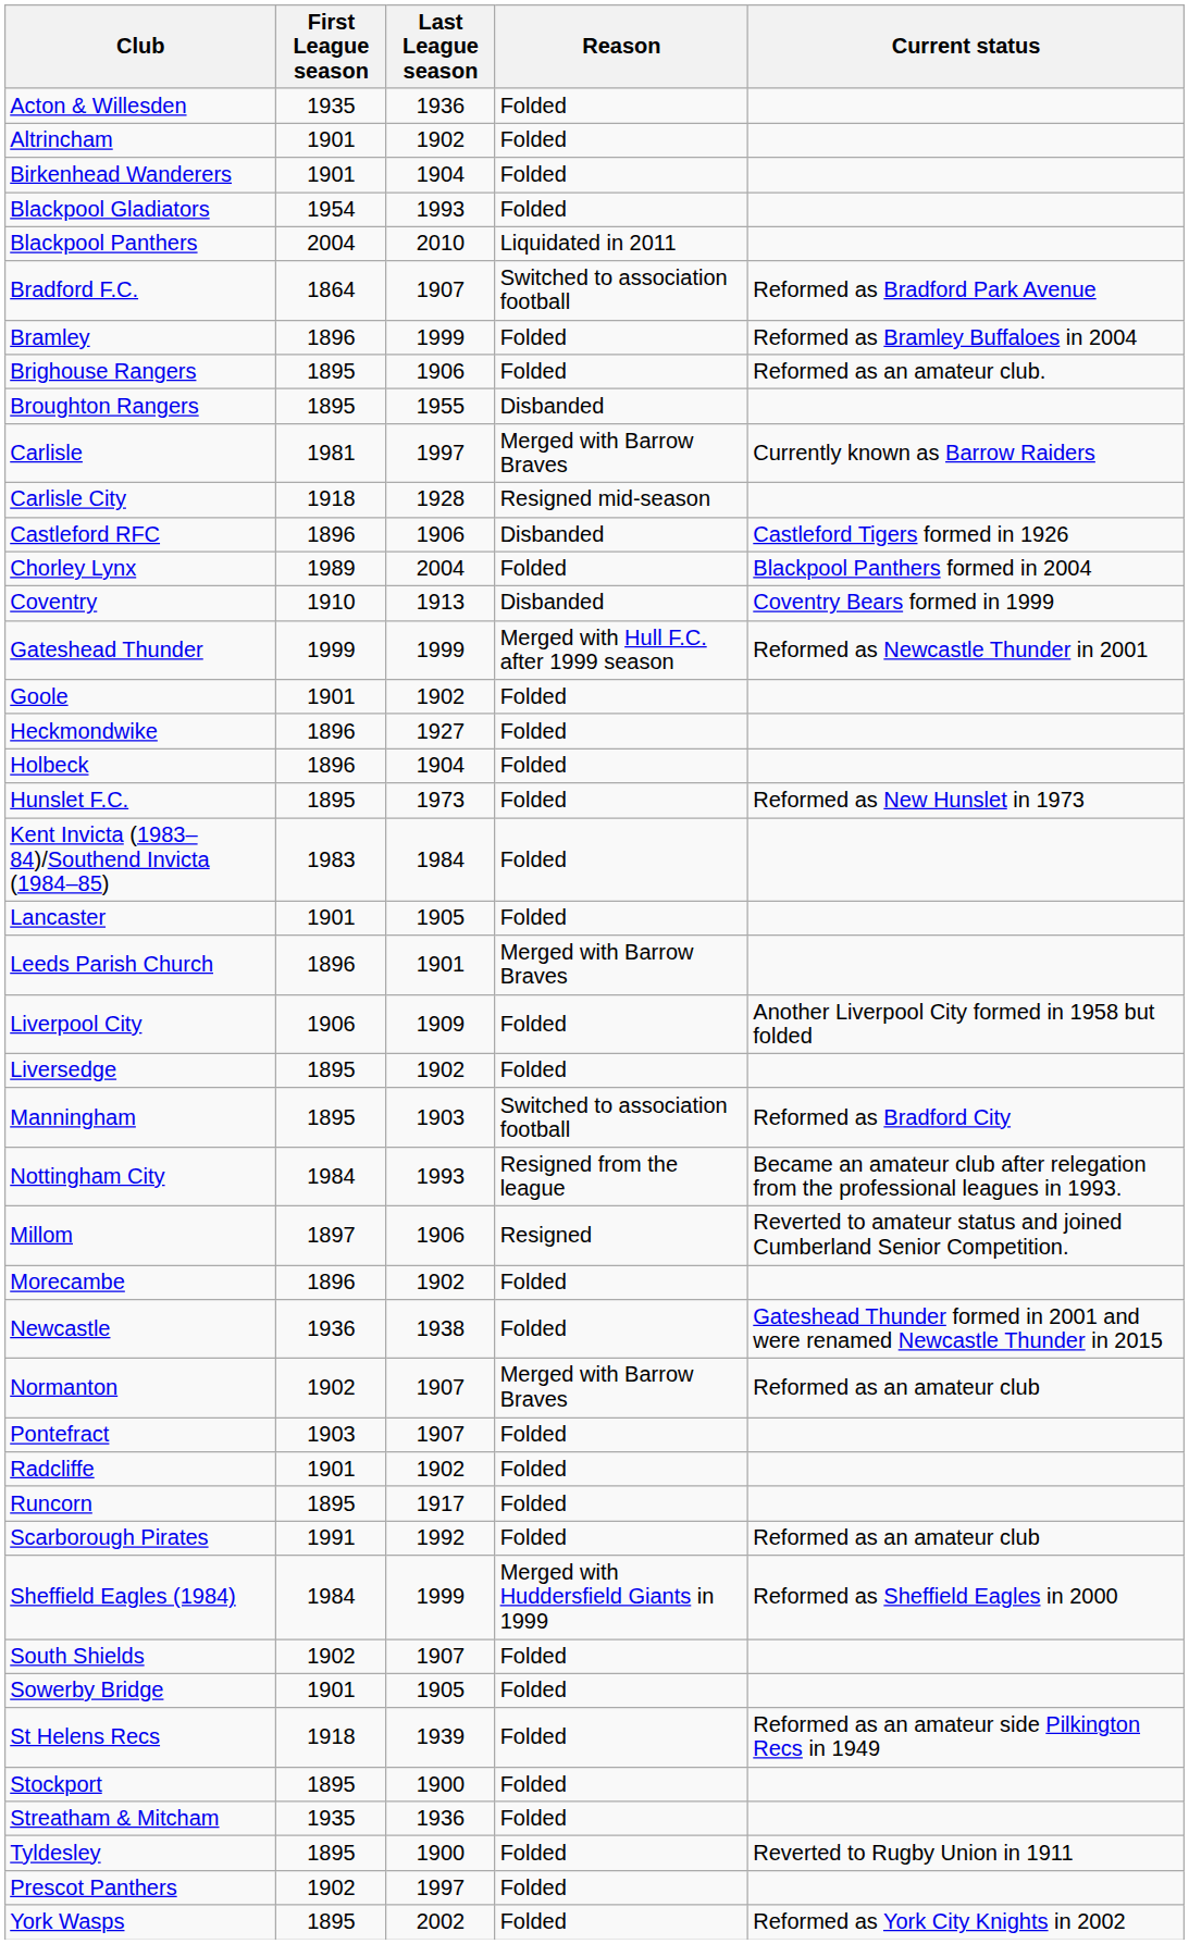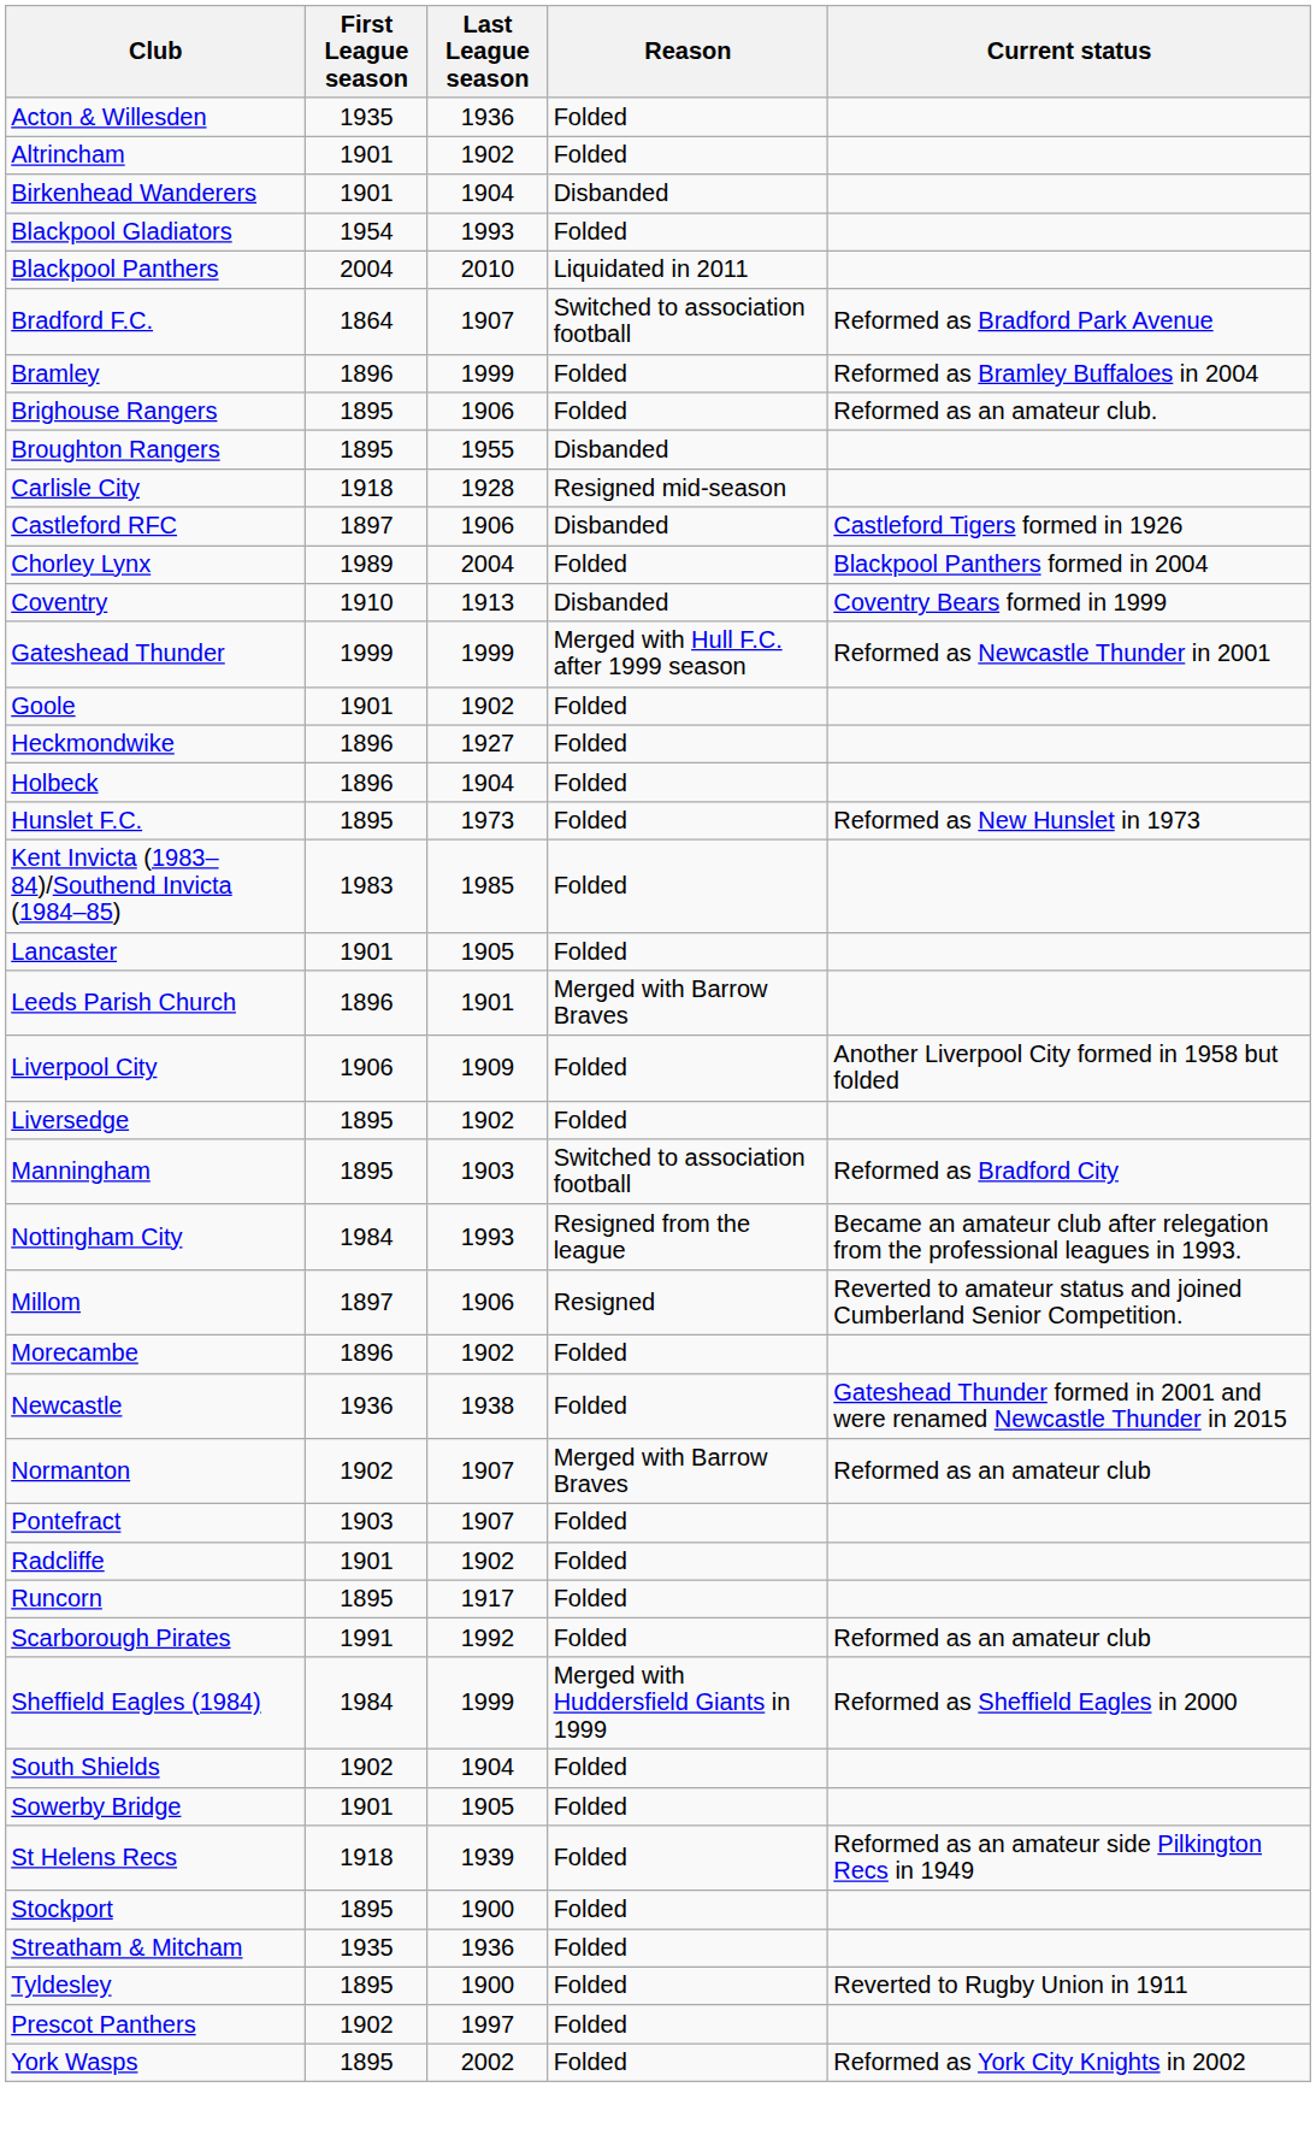 <table class="wikitable sortable" style="text-align:left">
 <tr>
 <th width=23%>Club</th>
 <th !width=10%>First League<br>season</th>
 <th !width=10%>Last League<br>season</th>
 <th !width=25%>Reason</th>
 <th !width=25%>Current status</th>
 </tr>
 <tr>
 <td><a href='#'>Acton & Willesden</a></td>
 <td align="center">1935</td>
 <td align="center">1936</td>
 <td>Folded</td>
 <td></td>
 </tr>
 <tr>
 <td><a href='#'>Altrincham</a></td>
 <td align="center">1901</td>
 <td align="center">1902</td>
 <td>Folded</td>
 <td></td>
 </tr>
 <tr>
 <td><a href='#'>Birkenhead Wanderers</a></td>
 <td align="center">1901</td>
 <td align="center">1904</td>
-<td>Folded</td>
+<td>Disbanded</td>
 <td></td>
 </tr>
 <tr>
 <td><a href='#'>Blackpool Gladiators</a></td>
 <td align="center">1954</td>
 <td align="center">1993</td>
 <td>Folded</td>
 <td></td>
 </tr>
 <tr>
 <td> <a href='#'>Blackpool Panthers</a></td>
 <td align="center">2004</td>
 <td align="center">2010</td>
 <td>Liquidated in 2011</td>
 <td></td>
 </tr>
 <tr>
 <td><a href='#'>Bradford F.C.</a></td>
 <td align="center">1864</td>
 <td align="center">1907</td>
 <td>Switched to association football</td>
 <td>Reformed as <a href='#'>Bradford Park Avenue</a></td>
 </tr>
 <tr>
 <td><a href='#'>Bramley</a></td>
 <td align="center">1896</td>
 <td align="center">1999</td>
 <td>Folded</td>
 <td>Reformed as <a href='#'>Bramley Buffaloes</a> in 2004</td>
 </tr>
 <tr>
 <td><a href='#'>Brighouse Rangers</a></td>
 <td align="center">1895</td>
 <td align="center">1906</td>
 <td>Folded</td>
 <td>Reformed as an amateur club.</td>
 </tr>
 <tr>
 <td><a href='#'>Broughton Rangers</a></td>
 <td align="center">1895</td>
 <td align="center">1955</td>
 <td>Disbanded</td>
 <td></td>
 </tr>
 <tr>
-<td><a href='#'>Carlisle</a></td>
-<td align="center">1981</td>
-<td align="center">1997</td>
-<td>Merged with Barrow Braves</td>
-<td>Currently known as <a href='#'>Barrow Raiders</a></td>
-</tr>
-<tr>
 <td><a href='#'>Carlisle City</a></td>
 <td align="center">1918</td>
 <td align="center">1928</td>
 <td>Resigned mid-season</td>
 <td></td>
 </tr>
 <tr>
 <td><a href='#'>Castleford RFC</a></td>
-<td align="center">1896</td>
+<td align="center">1897</td>
 <td align="center">1906</td>
 <td>Disbanded</td>
 <td><a href='#'>Castleford Tigers</a> formed in 1926</td>
 </tr>
 <tr>
 <td> <a href='#'>Chorley Lynx</a></td>
 <td align="center">1989</td>
 <td align="center">2004</td>
 <td>Folded</td>
 <td><a href='#'>Blackpool Panthers</a> formed in 2004</td>
 </tr>
 <tr>
 <td> <a href='#'>Coventry</a></td>
 <td align="center">1910</td>
 <td align="center">1913</td>
 <td>Disbanded</td>
 <td><a href='#'>Coventry Bears</a> formed in 1999</td>
 </tr>
 <tr>
 <td> <a href='#'>Gateshead Thunder</a></td>
 <td align="center">1999</td>
 <td align="center">1999</td>
 <td>Merged with <a href='#'>Hull F.C.</a> after 1999 season</td>
 <td>Reformed as <a href='#'>Newcastle Thunder</a> in 2001</td>
 </tr>
 <tr>
 <td><a href='#'>Goole</a></td>
 <td align="center">1901</td>
 <td align="center">1902</td>
 <td>Folded</td>
 <td></td>
 </tr>
 <tr>
 <td><a href='#'>Heckmondwike</a></td>
 <td align="center">1896</td>
 <td align="center">1927</td>
 <td>Folded</td>
 <td></td>
 </tr>
 <tr>
 <td><a href='#'>Holbeck</a></td>
 <td align="center">1896</td>
 <td align="center">1904</td>
 <td>Folded</td>
 <td></td>
 </tr>
 <tr>
 <td> <a href='#'>Hunslet F.C.</a></td>
 <td align="center">1895</td>
 <td align="center">1973</td>
 <td>Folded</td>
 <td>Reformed as <a href='#'>New Hunslet</a> in 1973</td>
 </tr>
 <tr>
 <td><a href='#'>Kent Invicta</a> (<a href='#'>1983–84</a>)/<a href='#'>Southend Invicta</a> (<a href='#'>1984–85</a>)</td>
 <td align="center">1983</td>
-<td align="center">1984</td>
+<td align="center">1985</td>
 <td>Folded</td>
 <td></td>
 </tr>
 <tr>
 <td><a href='#'>Lancaster</a></td>
 <td align="center">1901</td>
 <td align="center">1905</td>
 <td>Folded</td>
 <td></td>
 </tr>
 <tr>
 <td><a href='#'>Leeds Parish Church</a></td>
 <td align="center">1896</td>
 <td align="center">1901</td>
 <td>Merged with Barrow Braves</td>
 <td></td>
 </tr>
 <tr>
 <td><a href='#'>Liverpool City</a></td>
 <td align="center">1906</td>
 <td align="center">1909</td>
 <td>Folded</td>
 <td>Another Liverpool City formed in 1958 but folded</td>
 </tr>
 <tr>
 <td><a href='#'>Liversedge</a></td>
 <td align="center">1895</td>
 <td align="center">1902</td>
 <td>Folded</td>
 <td></td>
 </tr>
 <tr>
 <td><a href='#'>Manningham</a></td>
 <td align="center">1895</td>
 <td align="center">1903</td>
 <td>Switched to association football</td>
 <td>Reformed as <a href='#'>Bradford City</a></td>
 </tr>
 <tr>
 <td><a href='#'>Nottingham City</a></td>
 <td align="center">1984</td>
 <td align="center">1993</td>
 <td>Resigned from the league</td>
 <td>Became an amateur club after relegation from the professional leagues in 1993.</td>
 </tr>
 <tr>
 <td><a href='#'>Millom</a></td>
 <td align="center">1897</td>
 <td align="center">1906</td>
 <td>Resigned</td>
 <td>Reverted to amateur status and joined Cumberland Senior Competition.</td>
 </tr>
 <tr>
 <td><a href='#'>Morecambe</a></td>
 <td align="center">1896</td>
 <td align="center">1902</td>
 <td>Folded</td>
 <td></td>
 </tr>
 <tr>
 <td><a href='#'>Newcastle</a></td>
 <td align="center">1936</td>
 <td align="center">1938</td>
 <td>Folded</td>
 <td><a href='#'>Gateshead Thunder</a> formed in 2001 and were renamed <a href='#'>Newcastle Thunder</a> in 2015</td>
 </tr>
 <tr>
 <td><a href='#'>Normanton</a></td>
 <td align="center">1902</td>
 <td align="center">1907</td>
 <td>Merged with Barrow Braves</td>
 <td>Reformed as an amateur club</td>
 </tr>
 <tr>
 <td><a href='#'>Pontefract</a></td>
 <td align="center">1903</td>
 <td align="center">1907</td>
 <td>Folded</td>
 <td></td>
 </tr>
 <tr>
 <td><a href='#'>Radcliffe</a></td>
 <td align="center">1901</td>
 <td align="center">1902</td>
 <td>Folded</td>
 <td></td>
 </tr>
 <tr>
 <td><a href='#'>Runcorn</a></td>
 <td align="center">1895</td>
 <td align="center">1917</td>
 <td>Folded</td>
 <td></td>
 </tr>
 <tr>
 <td><a href='#'>Scarborough Pirates</a></td>
 <td align="center">1991</td>
 <td align="center">1992</td>
 <td>Folded</td>
 <td>Reformed as an amateur club</td>
 </tr>
 <tr>
 <td> <a href='#'>Sheffield Eagles (1984)</a></td>
 <td align="center">1984</td>
 <td align="center">1999</td>
 <td>Merged with <a href='#'>Huddersfield Giants</a> in 1999</td>
 <td>Reformed as <a href='#'>Sheffield Eagles</a> in 2000</td>
 </tr>
 <tr>
 <td><a href='#'>South Shields</a></td>
 <td align="center">1902</td>
-<td align="center">1907</td>
+<td align="center">1904</td>
 <td>Folded</td>
 <td></td>
 </tr>
 <tr>
 <td><a href='#'>Sowerby Bridge</a></td>
 <td align="center">1901</td>
 <td align="center">1905</td>
 <td>Folded</td>
 <td></td>
 </tr>
 <tr>
 <td><a href='#'>St Helens Recs</a></td>
 <td align="center">1918</td>
 <td align="center">1939</td>
 <td>Folded</td>
 <td>Reformed as an amateur side <a href='#'>Pilkington Recs</a> in 1949</td>
 </tr>
 <tr>
 <td><a href='#'>Stockport</a></td>
 <td align="center">1895</td>
 <td align="center">1900</td>
 <td>Folded</td>
 <td></td>
 </tr>
 <tr>
 <td><a href='#'>Streatham & Mitcham</a></td>
 <td align="center">1935</td>
 <td align="center">1936</td>
 <td>Folded</td>
 <td></td>
 </tr>
 <tr>
 <td><a href='#'>Tyldesley</a></td>
 <td align="center">1895</td>
 <td align="center">1900</td>
 <td>Folded</td>
 <td>Reverted to Rugby Union in 1911</td>
 </tr>
 <tr>
 <td><a href='#'>Prescot Panthers</a></td>
 <td align="center">1902</td>
 <td align="center">1997</td>
 <td>Folded</td>
 <td></td>
 </tr>
 <tr>
 <td> <a href='#'>York Wasps</a></td>
 <td align="center">1895</td>
 <td align="center">2002</td>
 <td>Folded</td>
 <td>Reformed as <a href='#'>York City Knights</a> in 2002</td>
 </tr>
 </table>
